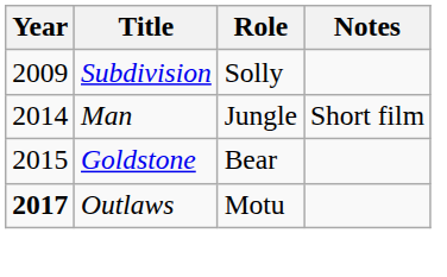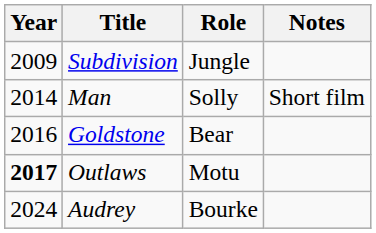 <table class="wikitable sortable">
 <tr>
 <th>Year</th>
 <th>Title</th>
 <th>Role</th>
 <th>Notes</th>
 </tr>
 <tr>
 <td>2009</td>
 <td><em><a href='#'>Subdivision</a></em></td>
-<td>Solly</td>
+<td>Jungle</td>
 <td></td>
 </tr>
 <tr>
 <td>2014</td>
 <td><em>Man</em></td>
-<td>Jungle</td>
+<td>Solly</td>
 <td>Short film</td>
 </tr>
 <tr>
-<td>2015</td>
+<td>2016</td>
 <td><em><a href='#'>Goldstone</a></em></td>
 <td>Bear</td>
 <td></td>
 </tr>
 <tr>
 <td><strong>2017</strong></td>
 <td><em>Outlaws</em></td>
 <td>Motu</td>
 <td></td>
 </tr>
+<tr>
+<td>2024</td>
+<td><em>Audrey</em></td>
+<td>Bourke</td>
+<td></td>
+</tr>
 </table>
